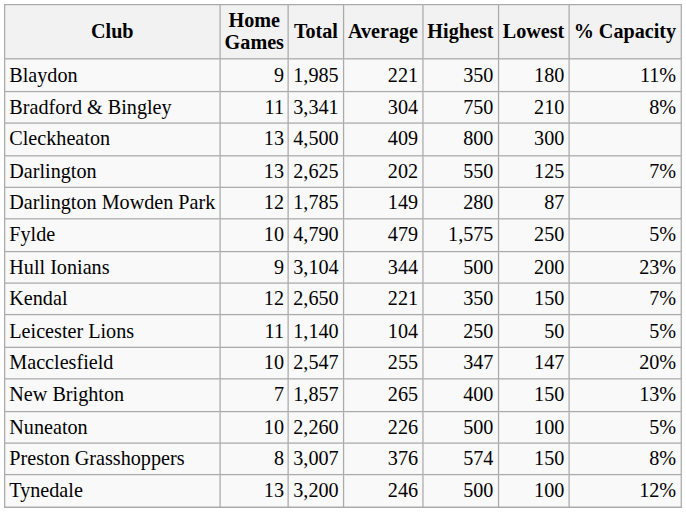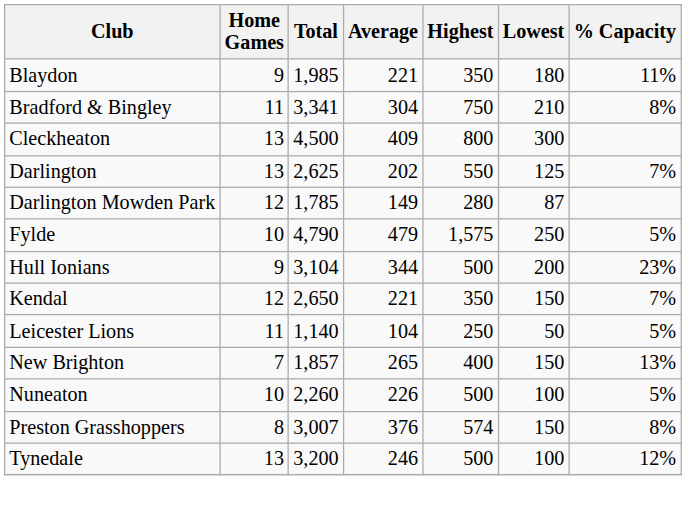 <table class="wikitable sortable" style="text-align:right">
 <tr>
 <th>Club</th>
 <th>Home<br>Games</th>
 <th>Total</th>
 <th>Average</th>
 <th>Highest</th>
 <th>Lowest</th>
 <th>% Capacity</th>
 </tr>
 <tr>
 <td style="text-align:left">Blaydon</td>
 <td>9</td>
 <td>1,985</td>
 <td>221</td>
 <td>350</td>
 <td>180</td>
 <td>11%</td>
 </tr>
 <tr>
 <td style="text-align:left">Bradford & Bingley</td>
 <td>11</td>
 <td>3,341</td>
 <td>304</td>
 <td>750</td>
 <td>210</td>
 <td>8%</td>
 </tr>
 <tr>
 <td style="text-align:left">Cleckheaton</td>
 <td>13</td>
 <td>4,500</td>
 <td>409</td>
 <td>800</td>
 <td>300</td>
 <td></td>
 </tr>
 <tr>
 <td style="text-align:left">Darlington</td>
 <td>13</td>
 <td>2,625</td>
 <td>202</td>
 <td>550</td>
 <td>125</td>
 <td>7%</td>
 </tr>
 <tr>
 <td style="text-align:left">Darlington Mowden Park</td>
 <td>12</td>
 <td>1,785</td>
 <td>149</td>
 <td>280</td>
 <td>87</td>
 <td></td>
 </tr>
 <tr>
 <td style="text-align:left">Fylde</td>
 <td>10</td>
 <td>4,790</td>
 <td>479</td>
 <td>1,575</td>
 <td>250</td>
 <td>5%</td>
 </tr>
 <tr>
 <td style="text-align:left">Hull Ionians</td>
 <td>9</td>
 <td>3,104</td>
 <td>344</td>
 <td>500</td>
 <td>200</td>
 <td>23%</td>
 </tr>
 <tr>
 <td style="text-align:left">Kendal</td>
 <td>12</td>
 <td>2,650</td>
 <td>221</td>
 <td>350</td>
 <td>150</td>
 <td>7%</td>
 </tr>
 <tr>
 <td style="text-align:left">Leicester Lions</td>
 <td>11</td>
 <td>1,140</td>
 <td>104</td>
 <td>250</td>
 <td>50</td>
 <td>5%</td>
 </tr>
 <tr>
-<td style="text-align:left">Macclesfield</td>
-<td>10</td>
-<td>2,547</td>
-<td>255</td>
-<td>347</td>
-<td>147</td>
-<td>20%</td>
-</tr>
-<tr>
 <td style="text-align:left">New Brighton</td>
 <td>7</td>
 <td>1,857</td>
 <td>265</td>
 <td>400</td>
 <td>150</td>
 <td>13%</td>
 </tr>
 <tr>
 <td style="text-align:left">Nuneaton</td>
 <td>10</td>
 <td>2,260</td>
 <td>226</td>
 <td>500</td>
 <td>100</td>
 <td>5%</td>
 </tr>
 <tr>
 <td style="text-align:left">Preston Grasshoppers</td>
 <td>8</td>
 <td>3,007</td>
 <td>376</td>
 <td>574</td>
 <td>150</td>
 <td>8%</td>
 </tr>
 <tr>
 <td style="text-align:left">Tynedale</td>
 <td>13</td>
 <td>3,200</td>
 <td>246</td>
 <td>500</td>
 <td>100</td>
 <td>12%</td>
 </tr>
 <tr>
 </tr>
 </table>
